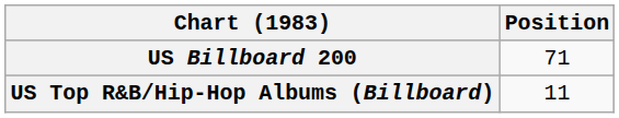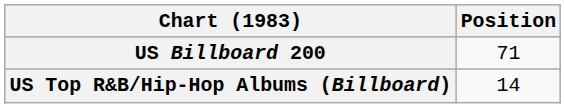 <table class="wikitable sortable plainrowheaders" style="text-align:center">
 <tr>
 <th scope="col">Chart (1983)</th>
 <th scope="col">Position</th>
 </tr>
 <tr>
 <th scope="row">US <em>Billboard</em> 200</th>
 <td>71</td>
 </tr>
 <tr>
 <th scope="row">US Top R&B/Hip-Hop Albums (<em>Billboard</em>)</th>
-<td>11</td>
+<td>14</td>
 </tr>
 </table>
